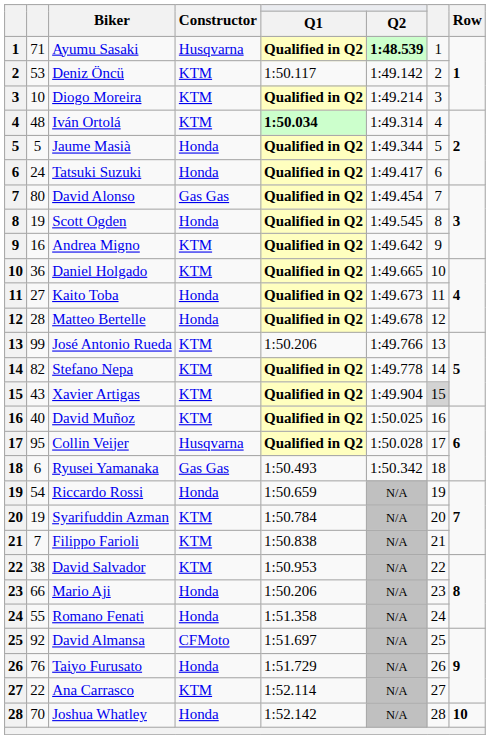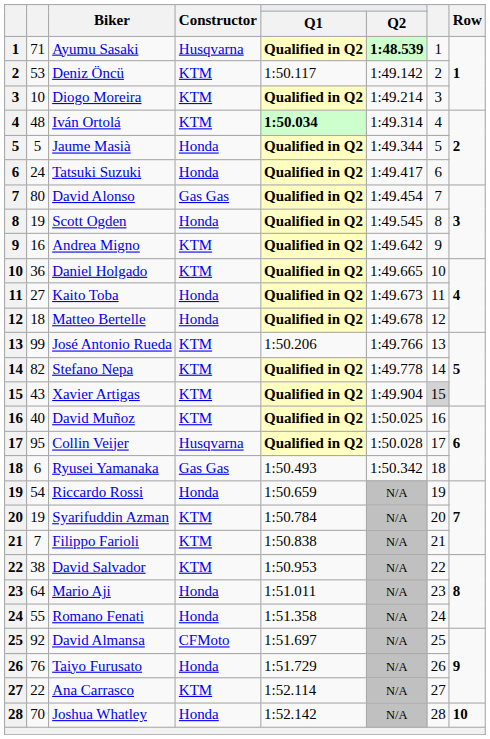 <table class="wikitable sortable" style="font-size: 85%;">
 <tr>
 <th rowspan="2"></th>
 <th rowspan="2"></th>
 <th rowspan="2">Biker</th>
 <th rowspan="2">Constructor</th>
 <th colspan="2" style="background:#eaecf0; text-align:center;"></th>
 <th rowspan="2"></th>
 <th rowspan="2">Row</th>
 </tr>
 <tr>
 <th scope="col">Q1</th>
 <th scope="col">Q2</th>
 </tr>
 <tr>
 <th scope="row">1</th>
 <td align="center">71</td>
 <td> <a href='#'>Ayumu Sasaki</a></td>
 <td><a href='#'>Husqvarna</a></td>
 <td style="background:#ffffbf;"><strong>Qualified in Q2</strong></td>
 <td style="background:#ccffcc;"><strong>1:48.539</strong></td>
 <td align="center">1</td>
 <td rowspan="3"><strong>1</strong></td>
 </tr>
 <tr>
 <th scope="row">2</th>
 <td align="center">53</td>
 <td> <a href='#'>Deniz Öncü</a></td>
 <td><a href='#'>KTM</a></td>
 <td>1:50.117</td>
 <td>1:49.142</td>
 <td align="center">2</td>
 </tr>
 <tr>
 <th scope="row">3</th>
 <td align="center">10</td>
 <td> <a href='#'>Diogo Moreira</a></td>
 <td><a href='#'>KTM</a></td>
 <td style="background:#ffffbf;"><strong>Qualified in Q2</strong></td>
 <td>1:49.214</td>
 <td align="center">3</td>
 </tr>
 <tr>
 <th scope="row">4</th>
 <td align="center">48</td>
 <td> <a href='#'>Iván Ortolá</a></td>
 <td><a href='#'>KTM</a></td>
 <td style="background:#ccffcc;"><strong>1:50.034</strong></td>
 <td>1:49.314</td>
 <td align="center">4</td>
 <td rowspan="3"><strong>2</strong></td>
 </tr>
 <tr>
 <th scope="row">5</th>
 <td align="center">5</td>
 <td> <a href='#'>Jaume Masià</a></td>
 <td><a href='#'>Honda</a></td>
 <td style="background:#ffffbf;"><strong>Qualified in Q2</strong></td>
 <td>1:49.344</td>
 <td align="center">5</td>
 </tr>
 <tr>
 <th scope="row">6</th>
 <td align="center">24</td>
 <td> <a href='#'>Tatsuki Suzuki</a></td>
 <td><a href='#'>Honda</a></td>
 <td style="background:#ffffbf;"><strong>Qualified in Q2</strong></td>
 <td>1:49.417</td>
 <td align="center">6</td>
 </tr>
 <tr>
 <th scope="row">7</th>
 <td align="center">80</td>
 <td> <a href='#'>David Alonso</a></td>
 <td><a href='#'>Gas Gas</a></td>
 <td style="background:#ffffbf;"><strong>Qualified in Q2</strong></td>
 <td>1:49.454</td>
 <td align="center">7</td>
 <td rowspan="3"><strong>3</strong></td>
 </tr>
 <tr>
 <th scope="row">8</th>
 <td align="center">19</td>
 <td> <a href='#'>Scott Ogden</a></td>
 <td><a href='#'>Honda</a></td>
 <td style="background:#ffffbf;"><strong>Qualified in Q2</strong></td>
 <td>1:49.545</td>
 <td align="center">8</td>
 </tr>
 <tr>
 <th scope="row">9</th>
 <td align="center">16</td>
 <td> <a href='#'>Andrea Migno</a></td>
 <td><a href='#'>KTM</a></td>
 <td style="background:#ffffbf;"><strong>Qualified in Q2</strong></td>
 <td>1:49.642</td>
 <td align="center">9</td>
 </tr>
 <tr>
 <th scope="row">10</th>
 <td align="center">36</td>
 <td> <a href='#'>Daniel Holgado</a></td>
 <td><a href='#'>KTM</a></td>
 <td style="background:#ffffbf;"><strong>Qualified in Q2</strong></td>
 <td>1:49.665</td>
 <td align="center">10</td>
 <td rowspan="3"><strong>4</strong></td>
 </tr>
 <tr>
 <th scope="row">11</th>
 <td align="center">27</td>
 <td> <a href='#'>Kaito Toba</a></td>
 <td><a href='#'>Honda</a></td>
 <td style="background:#ffffbf;"><strong>Qualified in Q2</strong></td>
 <td>1:49.673</td>
 <td align="center">11</td>
 </tr>
 <tr>
 <th scope="row">12</th>
-<td align="center">28</td>
+<td align="center">18</td>
 <td> <a href='#'>Matteo Bertelle</a></td>
 <td><a href='#'>Honda</a></td>
 <td style="background:#ffffbf;"><strong>Qualified in Q2</strong></td>
 <td>1:49.678</td>
 <td align="center">12</td>
 </tr>
 <tr>
 <th scope="row">13</th>
 <td align="center">99</td>
 <td> <a href='#'>José Antonio Rueda</a></td>
 <td><a href='#'>KTM</a></td>
 <td>1:50.206</td>
 <td>1:49.766</td>
 <td align="center">13</td>
 <td rowspan="3"><strong>5</strong></td>
 </tr>
 <tr>
 <th scope="row">14</th>
 <td align="center">82</td>
 <td> <a href='#'>Stefano Nepa</a></td>
 <td><a href='#'>KTM</a></td>
 <td style="background:#ffffbf;"><strong>Qualified in Q2</strong></td>
 <td>1:49.778</td>
 <td align="center">14</td>
 </tr>
 <tr>
 <th scope="row">15</th>
 <td align="center">43</td>
 <td> <a href='#'>Xavier Artigas</a></td>
 <td><a href='#'>KTM</a></td>
 <td style="background:#ffffbf;"><strong>Qualified in Q2</strong></td>
 <td>1:49.904</td>
 <td align="center" style="background: lightgrey;">15</td>
 </tr>
 <tr>
 <th scope="row">16</th>
 <td align="center">40</td>
 <td> <a href='#'>David Muñoz</a></td>
 <td><a href='#'>KTM</a></td>
 <td style="background:#ffffbf;"><strong>Qualified in Q2</strong></td>
 <td>1:50.025</td>
 <td align="center">16</td>
 <td rowspan="3"><strong>6</strong></td>
 </tr>
 <tr>
 <th scope="row">17</th>
 <td align="center">95</td>
 <td> <a href='#'>Collin Veijer</a></td>
 <td><a href='#'>Husqvarna</a></td>
 <td style="background:#ffffbf;"><strong>Qualified in Q2</strong></td>
 <td>1:50.028</td>
 <td align="center">17</td>
 </tr>
 <tr>
 <th scope="row">18</th>
 <td align="center">6</td>
 <td> <a href='#'>Ryusei Yamanaka</a></td>
 <td><a href='#'>Gas Gas</a></td>
 <td>1:50.493</td>
 <td>1:50.342</td>
 <td align="center">18</td>
 </tr>
 <tr>
 <th scope="row">19</th>
 <td align="center">54</td>
 <td> <a href='#'>Riccardo Rossi</a></td>
 <td><a href='#'>Honda</a></td>
 <td>1:50.659</td>
 <td style="background: silver" align="center" data-sort-value="19"><small>N/A</small></td>
 <td align="center">19</td>
 <td rowspan="3"><strong>7</strong></td>
 </tr>
 <tr>
 <th scope="row">20</th>
 <td align="center">19</td>
 <td> <a href='#'>Syarifuddin Azman</a></td>
 <td><a href='#'>KTM</a></td>
 <td>1:50.784</td>
 <td style="background: silver" align="center" data-sort-value="20"><small>N/A</small></td>
 <td align="center">20</td>
 </tr>
 <tr>
 <th scope="row">21</th>
 <td align="center">7</td>
 <td> <a href='#'>Filippo Farioli</a></td>
 <td><a href='#'>KTM</a></td>
 <td>1:50.838</td>
 <td style="background: silver" align="center" data-sort-value="21"><small>N/A</small></td>
 <td align="center">21</td>
 </tr>
 <tr>
 <th scope="row">22</th>
 <td align="center">38</td>
 <td> <a href='#'>David Salvador</a></td>
 <td><a href='#'>KTM</a></td>
 <td>1:50.953</td>
 <td style="background: silver" align="center" data-sort-value="22"><small>N/A</small></td>
 <td align="center">22</td>
 <td rowspan="3"><strong>8</strong></td>
 </tr>
 <tr>
 <th scope="row">23</th>
-<td align="center">66</td>
+<td align="center">64</td>
 <td> <a href='#'>Mario Aji</a></td>
 <td><a href='#'>Honda</a></td>
-<td>1:50.206</td>
+<td>1:51.011</td>
 <td style="background: silver" align="center" data-sort-value="23"><small>N/A</small></td>
 <td align="center">23</td>
 </tr>
 <tr>
 <th scope="row">24</th>
 <td align="center">55</td>
 <td> <a href='#'>Romano Fenati</a></td>
 <td><a href='#'>Honda</a></td>
 <td>1:51.358</td>
 <td style="background: silver" align="center" data-sort-value="25"><small>N/A</small></td>
 <td align="center">24</td>
 </tr>
 <tr>
 <th scope="row">25</th>
 <td align="center">92</td>
 <td> <a href='#'>David Almansa</a></td>
 <td><a href='#'>CFMoto</a></td>
 <td>1:51.697</td>
 <td style="background: silver" align="center" data-sort-value="26"><small>N/A</small></td>
 <td align="center">25</td>
 <td rowspan="3"><strong>9</strong></td>
 </tr>
 <tr>
 <th scope="row">26</th>
 <td align="center">76</td>
 <td> <a href='#'>Taiyo Furusato</a></td>
 <td><a href='#'>Honda</a></td>
 <td>1:51.729</td>
 <td style="background: silver" align="center" data-sort-value="27"><small>N/A</small></td>
 <td align="center">26</td>
 </tr>
 <tr>
 <th scope="row">27</th>
 <td align="center">22</td>
 <td> <a href='#'>Ana Carrasco</a></td>
 <td><a href='#'>KTM</a></td>
 <td>1:52.114</td>
 <td style="background: silver" align="center" data-sort-value="28"><small>N/A</small></td>
 <td align="center">27</td>
 </tr>
 <tr>
 <th scope="row">28</th>
 <td align="center">70</td>
 <td> <a href='#'>Joshua Whatley</a></td>
 <td><a href='#'>Honda</a></td>
 <td>1:52.142</td>
 <td style="background: silver" align="center" data-sort-value="29"><small>N/A</small></td>
 <td align="center">28</td>
 <td><strong>10</strong></td>
 </tr>
 <tr>
 <th colspan="8"></th>
 </tr>
 <tr>
 </tr>
 </table>
